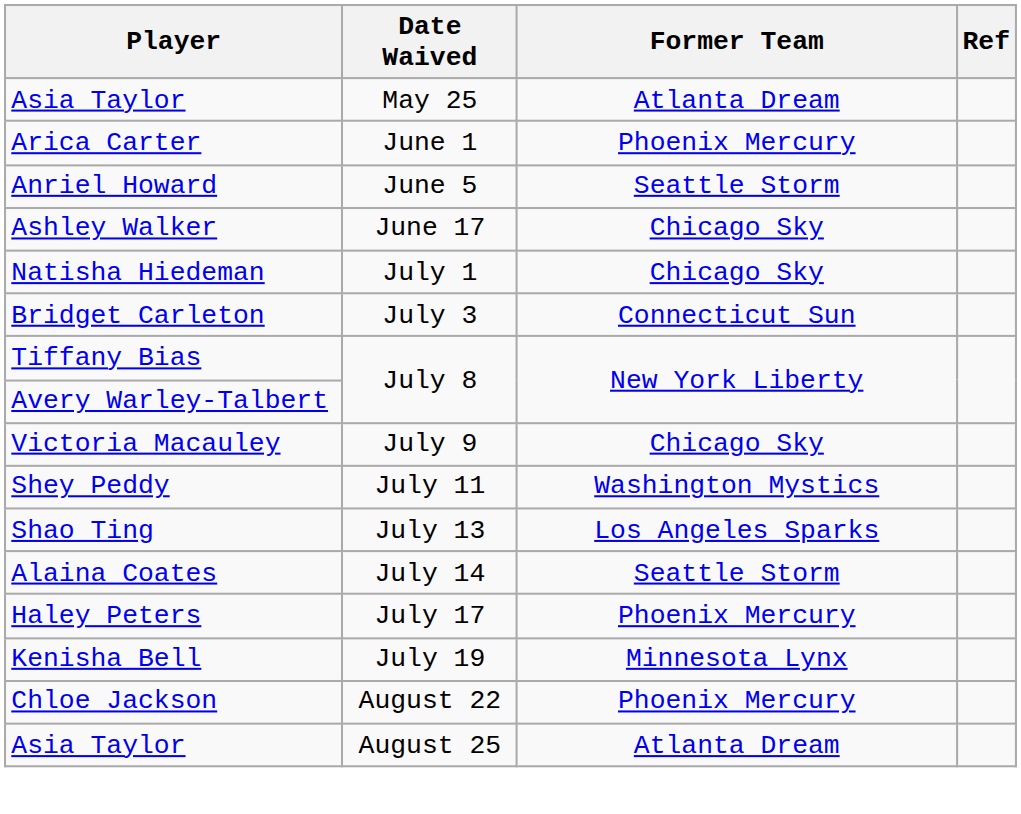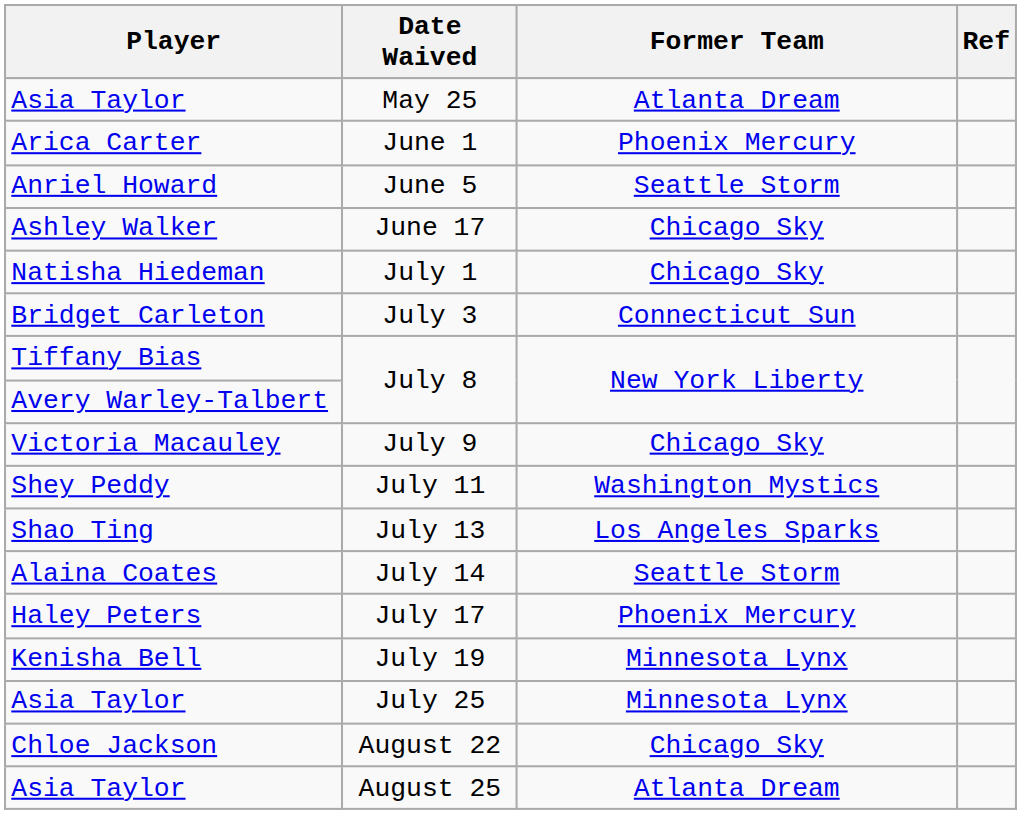 <table class="wikitable sortable" style="text-align:center">
 <tr>
 <th style="width:160px">Player</th>
 <th style="width:80px">Date Waived</th>
 <th style="width:210px">Former Team</th>
 <th class="unsortable">Ref</th>
 </tr>
 <tr>
 <td align=left> <a href='#'>Asia Taylor</a></td>
 <td align=center>May 25</td>
 <td align=center><a href='#'>Atlanta Dream</a></td>
 <td align=center></td>
 </tr>
 <tr>
 <td align=left> <a href='#'>Arica Carter</a></td>
 <td align=center>June 1</td>
 <td align=center><a href='#'>Phoenix Mercury</a></td>
 <td align=center></td>
 </tr>
 <tr>
 <td align=left> <a href='#'>Anriel Howard</a></td>
 <td align=center>June 5</td>
 <td align=center><a href='#'>Seattle Storm</a></td>
 <td align=center></td>
 </tr>
 <tr>
 <td align=left> <a href='#'>Ashley Walker</a></td>
 <td align=center>June 17</td>
 <td align=center><a href='#'>Chicago Sky</a></td>
 <td align=center></td>
 </tr>
 <tr>
 <td align=left> <a href='#'>Natisha Hiedeman</a></td>
 <td align=center>July 1</td>
 <td align=center><a href='#'>Chicago Sky</a></td>
 <td align=center></td>
 </tr>
 <tr>
 <td align=left> <a href='#'>Bridget Carleton</a></td>
 <td align=center>July 3</td>
 <td align=center><a href='#'>Connecticut Sun</a></td>
 <td align=center></td>
 </tr>
 <tr>
 <td align=left> <a href='#'>Tiffany Bias</a></td>
 <td rowspan="2" align=center>July 8</td>
 <td rowspan="2" align=center><a href='#'>New York Liberty</a></td>
 <td rowspan="2" align=center></td>
 </tr>
 <tr>
 <td align=left> <a href='#'>Avery Warley-Talbert</a></td>
 </tr>
 <tr>
 <td align=left> <a href='#'>Victoria Macauley</a></td>
 <td align=center>July 9</td>
 <td align=center><a href='#'>Chicago Sky</a></td>
 <td align=center></td>
 </tr>
 <tr>
 <td align=left> <a href='#'>Shey Peddy</a></td>
 <td align=center>July 11</td>
 <td align=center><a href='#'>Washington Mystics</a></td>
 <td align=center></td>
 </tr>
 <tr>
 <td align=left> <a href='#'>Shao Ting</a></td>
 <td align=center>July 13</td>
 <td align=center><a href='#'>Los Angeles Sparks</a></td>
 <td align=center></td>
 </tr>
 <tr>
 <td align=left> <a href='#'>Alaina Coates</a></td>
 <td align=center>July 14</td>
 <td align=center><a href='#'>Seattle Storm</a></td>
 <td align=center></td>
 </tr>
 <tr>
 <td align=left> <a href='#'>Haley Peters</a></td>
 <td align=center>July 17</td>
 <td align=center><a href='#'>Phoenix Mercury</a></td>
 <td align=center></td>
 </tr>
 <tr>
 <td align=left> <a href='#'>Kenisha Bell</a></td>
 <td align=center>July 19</td>
 <td align=center><a href='#'>Minnesota Lynx</a></td>
 <td align=center></td>
 </tr>
 <tr>
+<td align=left> <a href='#'>Asia Taylor</a></td>
+<td align=center>July 25</td>
+<td align=center><a href='#'>Minnesota Lynx</a></td>
+<td align=center></td>
+</tr>
+<tr>
 <td align=left> <a href='#'>Chloe Jackson</a></td>
 <td align=center>August 22</td>
-<td align=center><a href='#'>Phoenix Mercury</a></td>
+<td align=center><a href='#'>Chicago Sky</a></td>
 <td align=center></td>
 </tr>
 <tr>
 <td align=left> <a href='#'>Asia Taylor</a></td>
 <td align=center>August 25</td>
 <td align=center><a href='#'>Atlanta Dream</a></td>
 <td align=center></td>
 </tr>
 </table>
